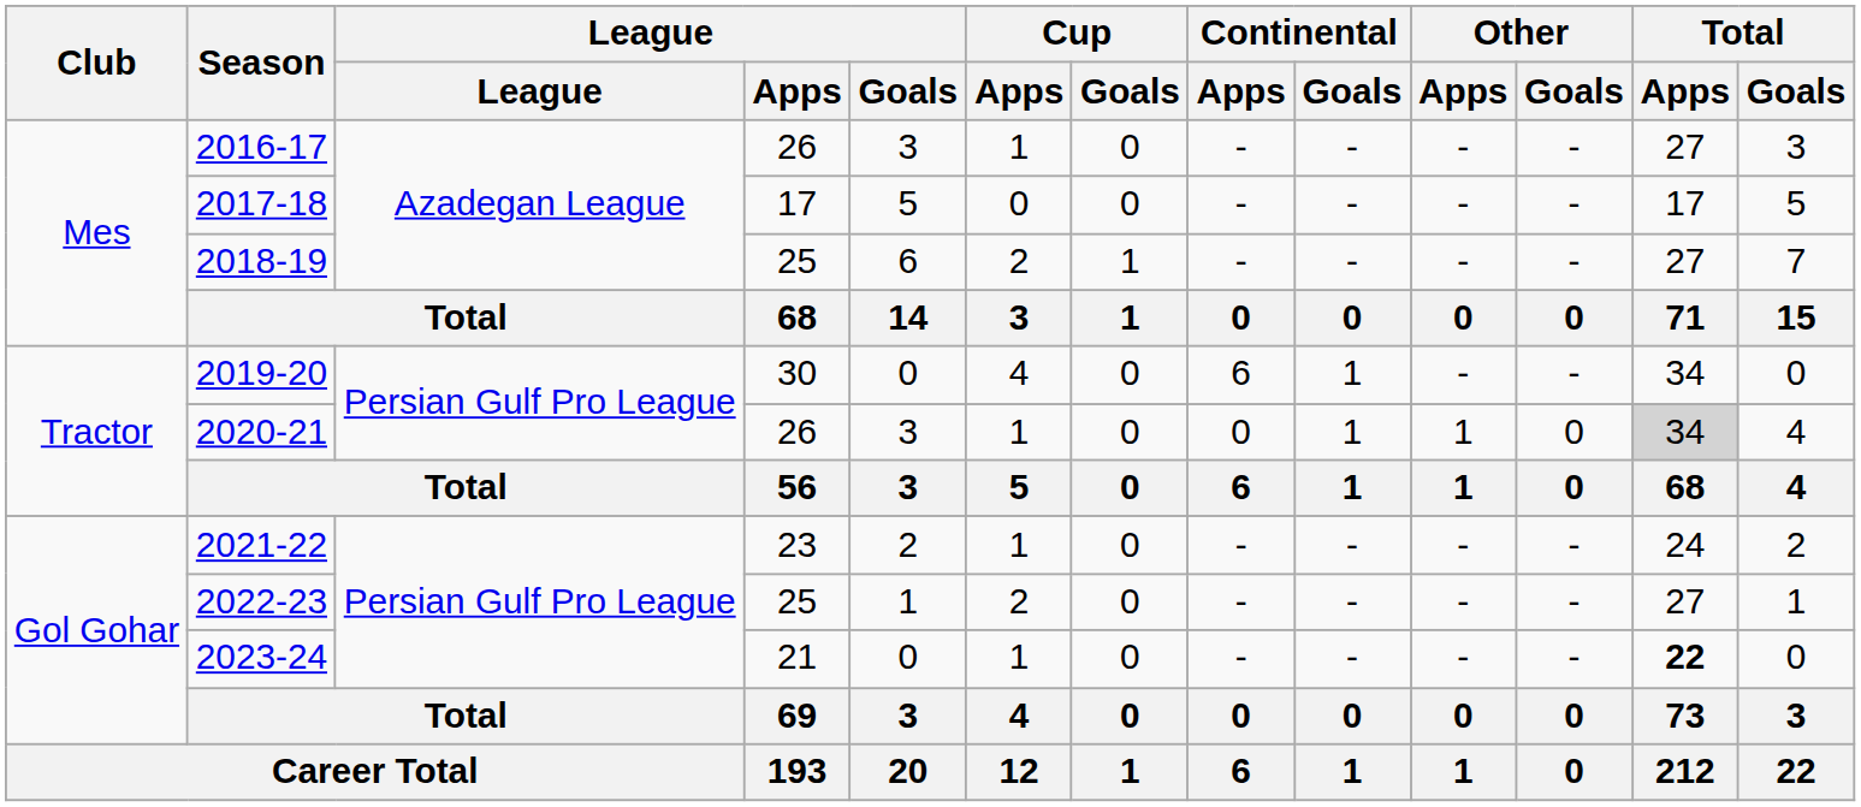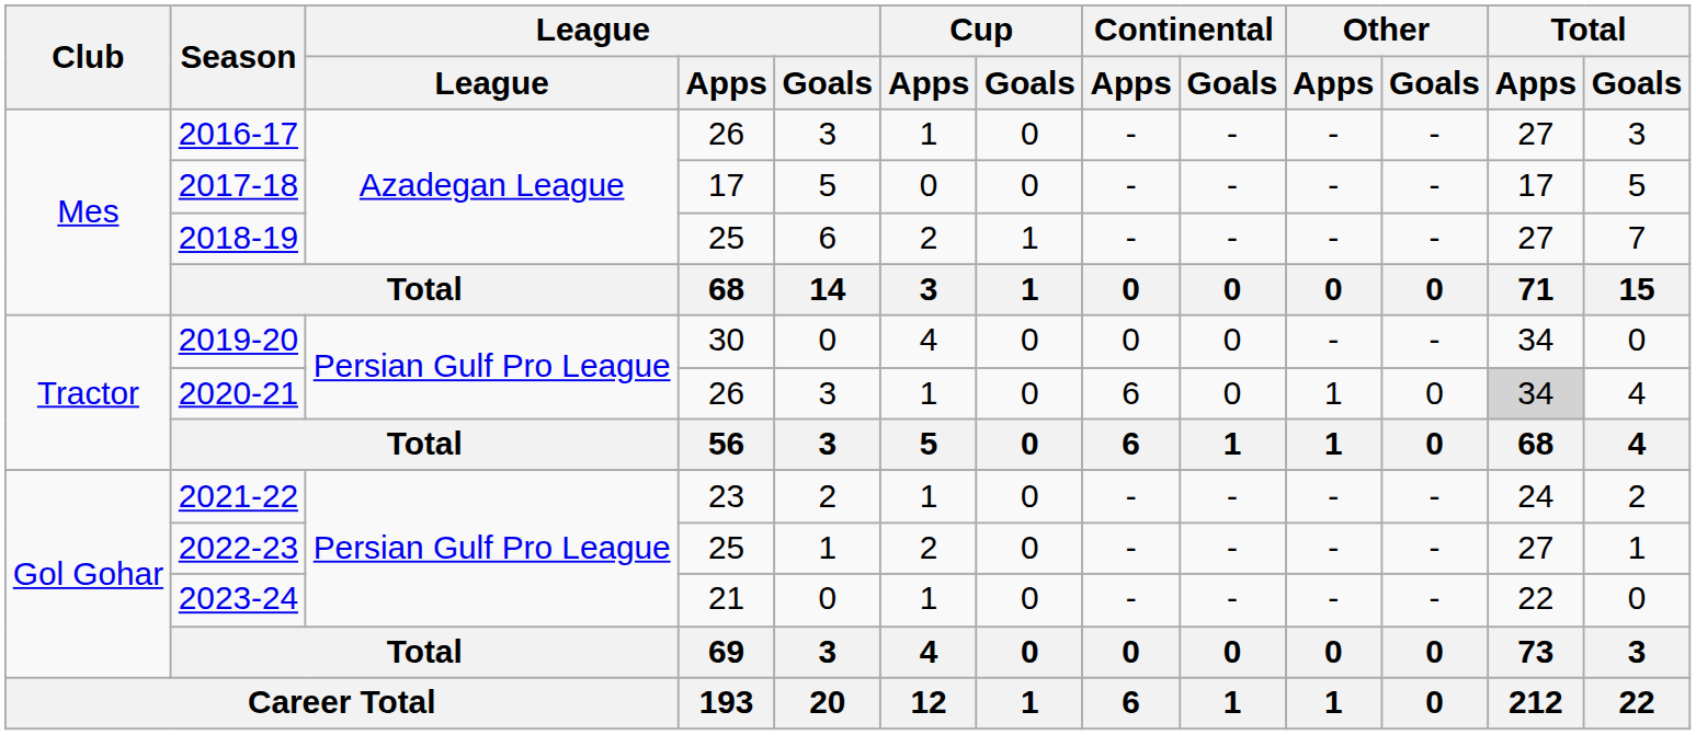 <table class="wikitable" style="text-align: center;">
 <tr>
 <th rowspan=2>Club</th>
 <th rowspan=2>Season</th>
 <th colspan=3>League</th>
 <th colspan=2>Cup</th>
 <th colspan=2>Continental</th>
 <th colspan=2>Other</th>
 <th colspan=2>Total</th>
 </tr>
 <tr>
 <th>League</th>
 <th>Apps</th>
 <th>Goals</th>
 <th>Apps</th>
 <th>Goals</th>
 <th>Apps</th>
 <th>Goals</th>
 <th>Apps</th>
 <th>Goals</th>
 <th>Apps</th>
 <th>Goals</th>
 </tr>
 <tr>
 <td rowspan="4"><a href='#'>Mes</a></td>
 <td><a href='#'>2016-17</a></td>
 <td rowspan="3"><a href='#'>Azadegan League</a></td>
 <td>26</td>
 <td>3</td>
 <td>1</td>
 <td>0</td>
 <td>-</td>
 <td>-</td>
 <td>-</td>
 <td>-</td>
 <td>27</td>
 <td>3</td>
 </tr>
 <tr>
 <td><a href='#'>2017-18</a></td>
 <td>17</td>
 <td>5</td>
 <td>0</td>
 <td>0</td>
 <td>-</td>
 <td>-</td>
 <td>-</td>
 <td>-</td>
 <td>17</td>
 <td>5</td>
 </tr>
 <tr>
 <td><a href='#'>2018-19</a></td>
 <td>25</td>
 <td>6</td>
 <td>2</td>
 <td>1</td>
 <td>-</td>
 <td>-</td>
 <td>-</td>
 <td>-</td>
 <td>27</td>
 <td>7</td>
 </tr>
 <tr>
 <th colspan=2>Total</th>
 <th>68</th>
 <th>14</th>
 <th>3</th>
 <th>1</th>
 <th>0</th>
 <th>0</th>
 <th>0</th>
 <th>0</th>
 <th>71</th>
 <th>15</th>
 </tr>
 <tr>
 <td rowspan="3"><a href='#'>Tractor</a></td>
 <td><a href='#'>2019-20</a></td>
 <td rowspan="2"><a href='#'>Persian Gulf Pro League</a></td>
 <td>30</td>
 <td>0</td>
 <td>4</td>
 <td>0</td>
-<td>6</td>
-<td>1</td>
+<td>0</td>
+<td>0</td>
 <td>-</td>
 <td>-</td>
 <td>34</td>
 <td>0</td>
 </tr>
 <tr>
 <td><a href='#'>2020-21</a></td>
 <td>26</td>
 <td>3</td>
 <td>1</td>
 <td>0</td>
+<td>6</td>
 <td>0</td>
-<td>1</td>
 <td>1</td>
 <td>0</td>
 <td style="background: lightgrey;">34</td>
 <td>4</td>
 </tr>
 <tr>
 <th colspan=2>Total</th>
 <th>56</th>
 <th>3</th>
 <th>5</th>
 <th>0</th>
 <th>6</th>
 <th>1</th>
 <th>1</th>
 <th>0</th>
 <th>68</th>
 <th>4</th>
 </tr>
 <tr>
 <td rowspan="4"><a href='#'>Gol Gohar</a></td>
 <td><a href='#'>2021-22</a></td>
 <td rowspan="3"><a href='#'>Persian Gulf Pro League</a></td>
 <td>23</td>
 <td>2</td>
 <td>1</td>
 <td>0</td>
 <td>-</td>
 <td>-</td>
 <td>-</td>
 <td>-</td>
 <td>24</td>
 <td>2</td>
 </tr>
 <tr>
 <td><a href='#'>2022-23</a></td>
 <td>25</td>
 <td>1</td>
 <td>2</td>
 <td>0</td>
 <td>-</td>
 <td>-</td>
 <td>-</td>
 <td>-</td>
 <td>27</td>
 <td>1</td>
 </tr>
 <tr>
 <td><a href='#'>2023-24</a></td>
 <td>21</td>
 <td>0</td>
 <td>1</td>
 <td>0</td>
 <td>-</td>
 <td>-</td>
 <td>-</td>
 <td>-</td>
-<td><strong>22</strong></td>
+<td>22</td>
 <td>0</td>
 </tr>
 <tr>
 <th colspan=2>Total</th>
 <th>69</th>
 <th>3</th>
 <th>4</th>
 <th>0</th>
 <th>0</th>
 <th>0</th>
 <th>0</th>
 <th>0</th>
 <th>73</th>
 <th>3</th>
 </tr>
 <tr>
 <th colspan=3>Career Total</th>
 <th>193</th>
 <th>20</th>
 <th>12</th>
 <th>1</th>
 <th>6</th>
 <th>1</th>
 <th>1</th>
 <th>0</th>
 <th>212</th>
 <th>22</th>
 </tr>
 </table>
